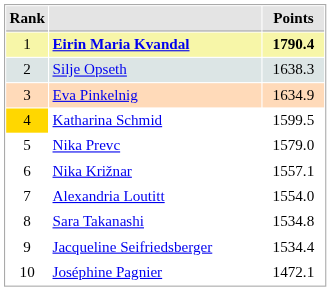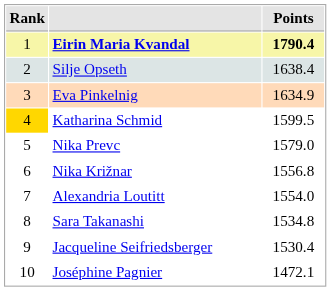 <table cellspacing="1" cellpadding="3" style="border:1px solid #AAAAAA;font-size:86%">
 <tr style="background-color: #E4E4E4;">
 <th style="border-bottom:1px solid #AAAAAA; width: 10px;">Rank</th>
 <th style="border-bottom:1px solid #AAAAAA; width: 187px;"></th>
 <th style="border-bottom:1px solid #AAAAAA; width: 50px;">Points</th>
 </tr>
 <tr style="background:#f7f6a8;">
 <td align=center>1</td>
 <td> <strong><a href='#'>Eirin Maria Kvandal</a></strong></td>
 <td align=center><strong>1790.4</strong></td>
 </tr>
 <tr style="background:#dce5e5;">
 <td align=center>2</td>
 <td> <a href='#'>Silje Opseth</a></td>
-<td align=center>1638.3</td>
+<td align=center>1638.4</td>
 </tr>
 <tr style="background:#ffdab9;">
 <td align=center>3</td>
 <td> <a href='#'>Eva Pinkelnig</a></td>
 <td align=center>1634.9</td>
 </tr>
 <tr>
 <td align=center style="background: gold;">4</td>
 <td> <a href='#'>Katharina Schmid</a></td>
 <td align=center>1599.5</td>
 </tr>
 <tr>
 <td align=center>5</td>
 <td> <a href='#'>Nika Prevc</a></td>
 <td align=center>1579.0</td>
 </tr>
 <tr>
 <td align=center>6</td>
 <td> <a href='#'>Nika Križnar</a></td>
-<td align=center>1557.1</td>
+<td align=center>1556.8</td>
 </tr>
 <tr>
 <td align=center>7</td>
 <td> <a href='#'>Alexandria Loutitt</a></td>
 <td align=center>1554.0</td>
 </tr>
 <tr>
 <td align=center>8</td>
 <td> <a href='#'>Sara Takanashi</a></td>
 <td align=center>1534.8</td>
 </tr>
 <tr>
 <td align=center>9</td>
 <td> <a href='#'>Jacqueline Seifriedsberger</a></td>
-<td align=center>1534.4</td>
+<td align=center>1530.4</td>
 </tr>
 <tr>
 <td align=center>10</td>
 <td> <a href='#'>Joséphine Pagnier</a></td>
 <td align=center>1472.1</td>
 </tr>
 </table>
